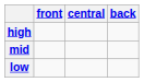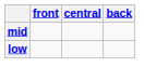 <table class="wikitable" style="text-align:center;">
 <tr>
 <th></th>
 <th><a href='#'>front</a></th>
 <th><a href='#'>central</a></th>
 <th><a href='#'>back</a></th>
-</tr>
-<tr>
-<th><a href='#'>high</a></th>
-<td></td>
-<td></td>
-<td></td>
 </tr>
 <tr>
 <th><a href='#'>mid</a></th>
 <td></td>
 <td></td>
 <td></td>
 </tr>
 <tr>
 <th><a href='#'>low</a></th>
 <td></td>
 <td></td>
 <td></td>
 </tr>
 </table>
